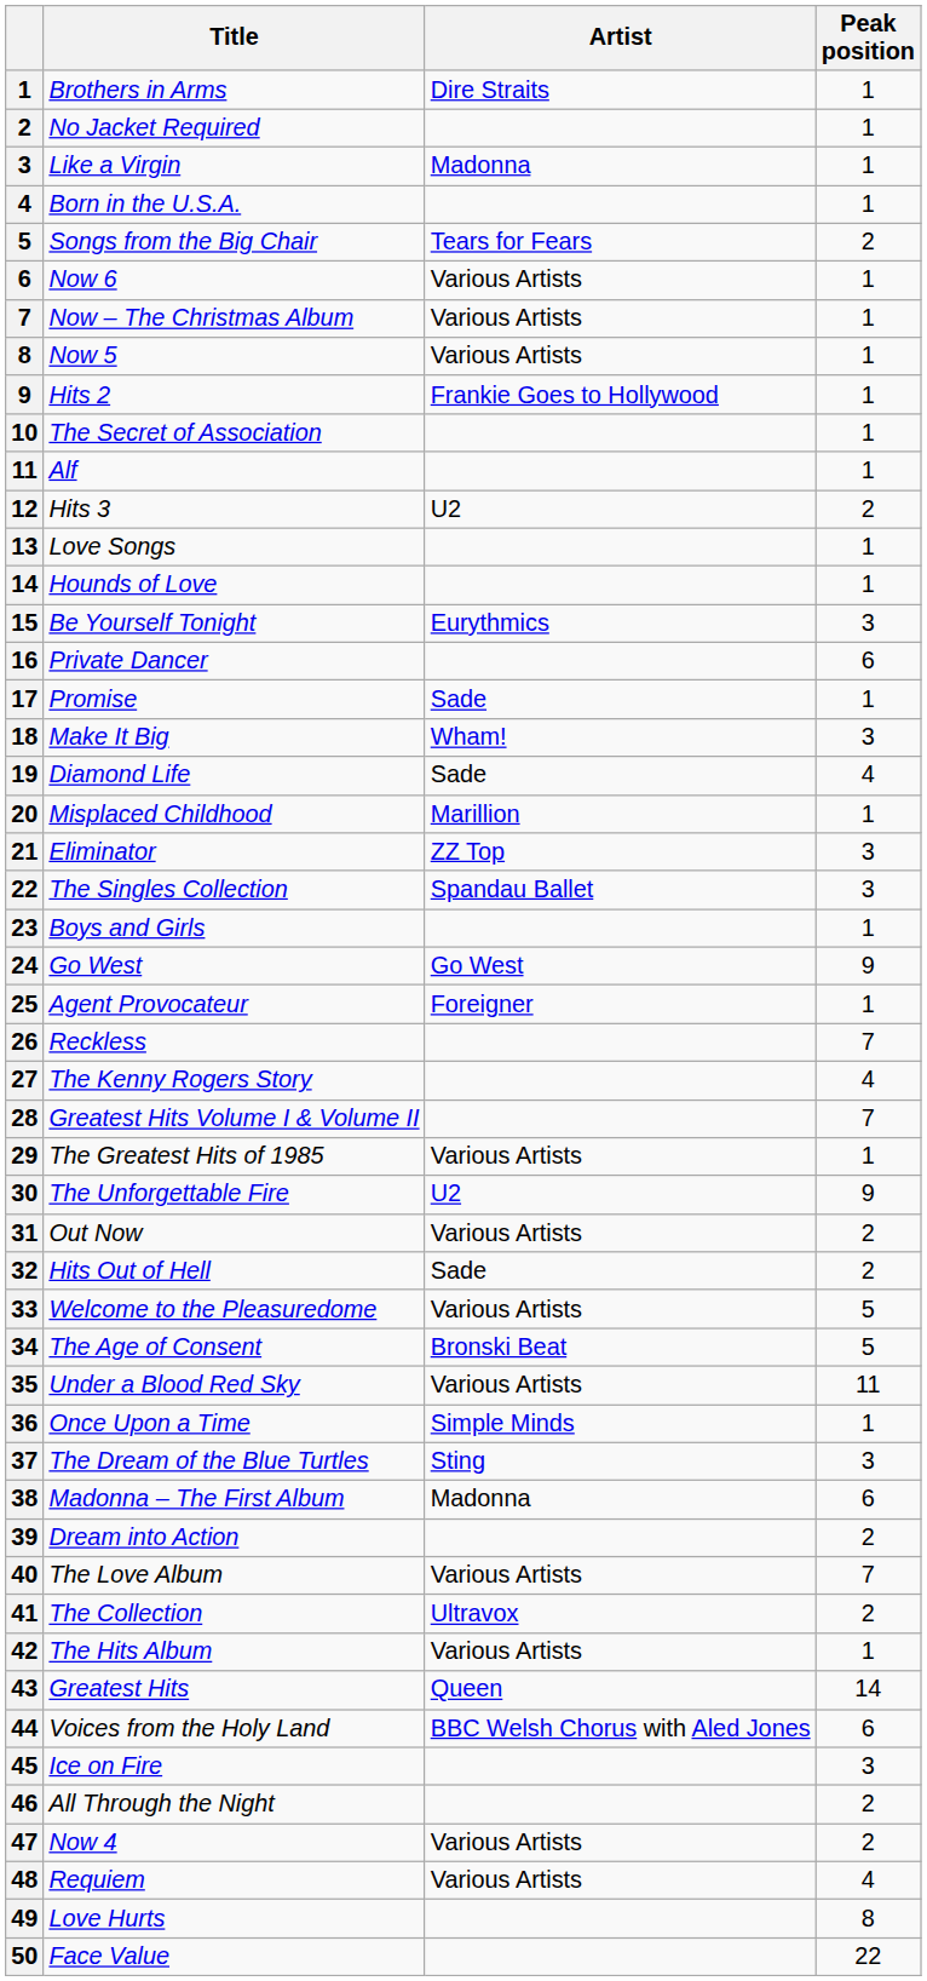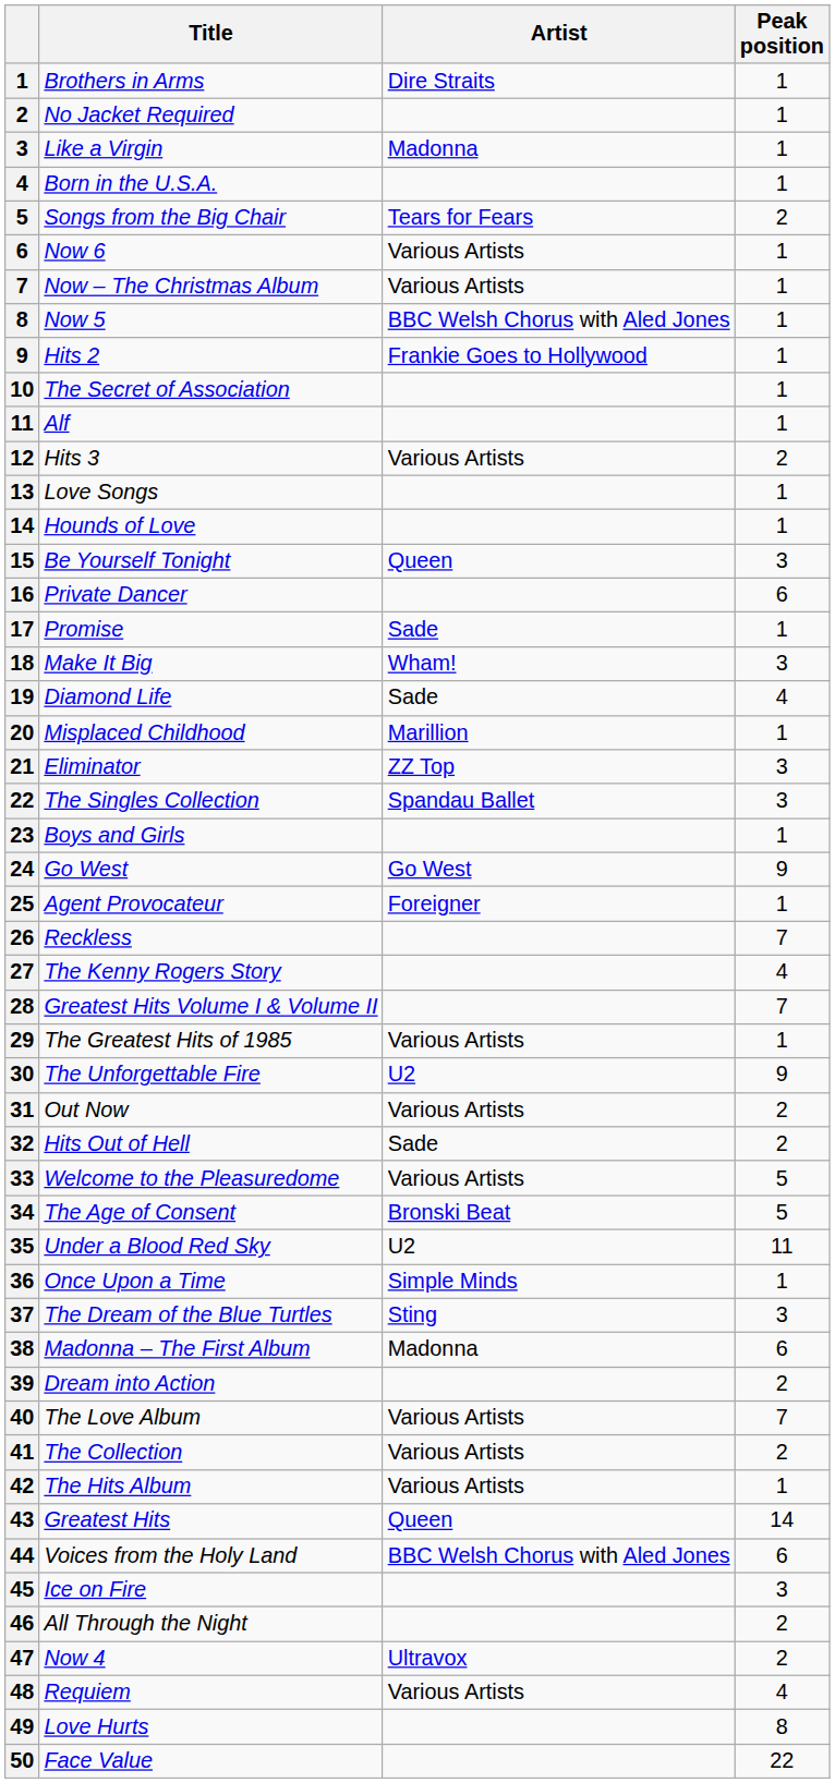 <table class="wikitable sortable plainrowheaders">
 <tr>
 <th scope=col></th>
 <th scope=col>Title</th>
 <th scope=col>Artist</th>
 <th scope=col>Peak<br>position</th>
 </tr>
 <tr>
 <th scope=row style="text-align:center;">1</th>
 <td><em><a href='#'>Brothers in Arms</a></em></td>
 <td><a href='#'>Dire Straits</a></td>
 <td align="center">1</td>
 </tr>
 <tr>
 <th scope=row style="text-align:center;">2</th>
 <td><em><a href='#'>No Jacket Required</a></em></td>
 <td></td>
 <td align="center">1</td>
 </tr>
 <tr>
 <th scope=row style="text-align:center;">3</th>
 <td><em><a href='#'>Like a Virgin</a></em></td>
 <td><a href='#'>Madonna</a></td>
 <td align="center">1</td>
 </tr>
 <tr>
 <th scope=row style="text-align:center;">4</th>
 <td><em><a href='#'>Born in the U.S.A.</a></em></td>
 <td></td>
 <td align="center">1</td>
 </tr>
 <tr>
 <th scope=row style="text-align:center;">5</th>
 <td><em><a href='#'>Songs from the Big Chair</a></em></td>
 <td><a href='#'>Tears for Fears</a></td>
 <td align="center">2</td>
 </tr>
 <tr>
 <th scope=row style="text-align:center;">6</th>
 <td><em><a href='#'>Now 6</a></em></td>
 <td>Various Artists</td>
 <td align="center">1</td>
 </tr>
 <tr>
 <th scope=row style="text-align:center;">7</th>
 <td><em><a href='#'>Now – The Christmas Album</a></em></td>
 <td>Various Artists</td>
 <td align="center">1</td>
 </tr>
 <tr>
 <th scope=row style="text-align:center;">8</th>
 <td><em><a href='#'>Now 5</a></em></td>
-<td>Various Artists</td>
+<td><a href='#'>BBC Welsh Chorus</a> with <a href='#'>Aled Jones</a></td>
 <td align="center">1</td>
 </tr>
 <tr>
 <th scope=row style="text-align:center;">9</th>
 <td><em><a href='#'>Hits 2</a></em></td>
 <td><a href='#'>Frankie Goes to Hollywood</a></td>
 <td align="center">1</td>
 </tr>
 <tr>
 <th scope=row style="text-align:center;">10</th>
 <td><em><a href='#'>The Secret of Association</a></em></td>
 <td></td>
 <td align="center">1</td>
 </tr>
 <tr>
 <th scope=row style="text-align:center;">11</th>
 <td><em><a href='#'>Alf</a></em></td>
 <td></td>
 <td align="center">1</td>
 </tr>
 <tr>
 <th scope=row style="text-align:center;">12</th>
 <td><em>Hits 3</em></td>
-<td>U2</td>
+<td>Various Artists</td>
 <td align="center">2</td>
 </tr>
 <tr>
 <th scope=row style="text-align:center;">13</th>
 <td><em>Love Songs</em></td>
 <td></td>
 <td align="center">1</td>
 </tr>
 <tr>
 <th scope=row style="text-align:center;">14</th>
 <td><em><a href='#'>Hounds of Love</a></em></td>
 <td></td>
 <td align="center">1</td>
 </tr>
 <tr>
 <th scope=row style="text-align:center;">15</th>
 <td><em><a href='#'>Be Yourself Tonight</a></em></td>
-<td><a href='#'>Eurythmics</a></td>
+<td><a href='#'>Queen</a></td>
 <td align="center">3</td>
 </tr>
 <tr>
 <th scope=row style="text-align:center;">16</th>
 <td><em><a href='#'>Private Dancer</a></em></td>
 <td></td>
 <td align="center">6</td>
 </tr>
 <tr>
 <th scope=row style="text-align:center;">17</th>
 <td><em><a href='#'>Promise</a></em></td>
 <td><a href='#'>Sade</a></td>
 <td align="center">1</td>
 </tr>
 <tr>
 <th scope=row style="text-align:center;">18</th>
 <td><em><a href='#'>Make It Big</a></em></td>
 <td><a href='#'>Wham!</a></td>
 <td align="center">3</td>
 </tr>
 <tr>
 <th scope=row style="text-align:center;">19</th>
 <td><em><a href='#'>Diamond Life</a></em></td>
 <td>Sade</td>
 <td align="center">4</td>
 </tr>
 <tr>
 <th scope=row style="text-align:center;">20</th>
 <td><em><a href='#'>Misplaced Childhood</a></em></td>
 <td><a href='#'>Marillion</a></td>
 <td align="center">1</td>
 </tr>
 <tr>
 <th scope=row style="text-align:center;">21</th>
 <td><em><a href='#'>Eliminator</a></em></td>
 <td><a href='#'>ZZ Top</a></td>
 <td align="center">3</td>
 </tr>
 <tr>
 <th scope=row style="text-align:center;">22</th>
 <td><em><a href='#'>The Singles Collection</a></em></td>
 <td><a href='#'>Spandau Ballet</a></td>
 <td align="center">3</td>
 </tr>
 <tr>
 <th scope=row style="text-align:center;">23</th>
 <td><em><a href='#'>Boys and Girls</a></em></td>
 <td></td>
 <td align="center">1</td>
 </tr>
 <tr>
 <th scope=row style="text-align:center;">24</th>
 <td><em><a href='#'>Go West</a></em></td>
 <td><a href='#'>Go West</a></td>
 <td align="center">9</td>
 </tr>
 <tr>
 <th scope=row style="text-align:center;">25</th>
 <td><em><a href='#'>Agent Provocateur</a></em></td>
 <td><a href='#'>Foreigner</a></td>
 <td align="center">1</td>
 </tr>
 <tr>
 <th scope=row style="text-align:center;">26</th>
 <td><em><a href='#'>Reckless</a></em></td>
 <td></td>
 <td align="center">7</td>
 </tr>
 <tr>
 <th scope=row style="text-align:center;">27</th>
 <td><em><a href='#'>The Kenny Rogers Story</a></em></td>
 <td></td>
 <td align="center">4</td>
 </tr>
 <tr>
 <th scope=row style="text-align:center;">28</th>
 <td><em><a href='#'>Greatest Hits Volume I & Volume II</a></em></td>
 <td></td>
 <td align="center">7</td>
 </tr>
 <tr>
 <th scope=row style="text-align:center;">29</th>
 <td><em>The Greatest Hits of 1985</em></td>
 <td>Various Artists</td>
 <td align="center">1</td>
 </tr>
 <tr>
 <th scope=row style="text-align:center;">30</th>
 <td><em><a href='#'>The Unforgettable Fire</a></em></td>
 <td><a href='#'>U2</a></td>
 <td align="center">9</td>
 </tr>
 <tr>
 <th scope=row style="text-align:center;">31</th>
 <td><em>Out Now</em></td>
 <td>Various Artists</td>
 <td align="center">2</td>
 </tr>
 <tr>
 <th scope=row style="text-align:center;">32</th>
 <td><em><a href='#'>Hits Out of Hell</a></em></td>
 <td>Sade</td>
 <td align="center">2</td>
 </tr>
 <tr>
 <th scope=row style="text-align:center;">33</th>
 <td><em><a href='#'>Welcome to the Pleasuredome</a></em></td>
 <td>Various Artists</td>
 <td align="center">5</td>
 </tr>
 <tr>
 <th scope=row style="text-align:center;">34</th>
 <td><em><a href='#'>The Age of Consent</a></em></td>
 <td><a href='#'>Bronski Beat</a></td>
 <td align="center">5</td>
 </tr>
 <tr>
 <th scope=row style="text-align:center;">35</th>
 <td><em><a href='#'>Under a Blood Red Sky</a></em></td>
-<td>Various Artists</td>
+<td>U2</td>
 <td align="center">11</td>
 </tr>
 <tr>
 <th scope=row style="text-align:center;">36</th>
 <td><em><a href='#'>Once Upon a Time</a></em></td>
 <td><a href='#'>Simple Minds</a></td>
 <td align="center">1</td>
 </tr>
 <tr>
 <th scope=row style="text-align:center;">37</th>
 <td><em><a href='#'>The Dream of the Blue Turtles</a></em></td>
 <td><a href='#'>Sting</a></td>
 <td align="center">3</td>
 </tr>
 <tr>
 <th scope=row style="text-align:center;">38</th>
 <td><em><a href='#'>Madonna – The First Album</a></em></td>
 <td>Madonna</td>
 <td align="center">6</td>
 </tr>
 <tr>
 <th scope=row style="text-align:center;">39</th>
 <td><em><a href='#'>Dream into Action</a></em></td>
 <td></td>
 <td align="center">2</td>
 </tr>
 <tr>
 <th scope=row style="text-align:center;">40</th>
 <td><em>The Love Album</em></td>
 <td>Various Artists</td>
 <td align="center">7</td>
 </tr>
 <tr>
 <th scope=row style="text-align:center;">41</th>
 <td><em><a href='#'>The Collection</a></em></td>
-<td><a href='#'>Ultravox</a></td>
+<td>Various Artists</td>
 <td align="center">2</td>
 </tr>
 <tr>
 <th scope=row style="text-align:center;">42</th>
 <td><em><a href='#'>The Hits Album</a></em></td>
 <td>Various Artists</td>
 <td align="center">1</td>
 </tr>
 <tr>
 <th scope=row style="text-align:center;">43</th>
 <td><em><a href='#'>Greatest Hits</a></em></td>
 <td><a href='#'>Queen</a></td>
 <td align="center">14</td>
 </tr>
 <tr>
 <th scope=row style="text-align:center;">44</th>
 <td><em>Voices from the Holy Land</em></td>
 <td><a href='#'>BBC Welsh Chorus</a> with <a href='#'>Aled Jones</a></td>
 <td align="center">6</td>
 </tr>
 <tr>
 <th scope=row style="text-align:center;">45</th>
 <td><em><a href='#'>Ice on Fire</a></em></td>
 <td></td>
 <td align="center">3</td>
 </tr>
 <tr>
 <th scope=row style="text-align:center;">46</th>
 <td><em>All Through the Night</em></td>
 <td></td>
 <td align="center">2</td>
 </tr>
 <tr>
 <th scope=row style="text-align:center;">47</th>
 <td><em><a href='#'>Now 4</a></em></td>
-<td>Various Artists</td>
+<td><a href='#'>Ultravox</a></td>
 <td align="center">2</td>
 </tr>
 <tr>
 <th scope=row style="text-align:center;">48</th>
 <td><em><a href='#'>Requiem</a></em></td>
 <td>Various Artists</td>
 <td align="center">4</td>
 </tr>
 <tr>
 <th scope=row style="text-align:center;">49</th>
 <td><em><a href='#'>Love Hurts</a></em></td>
 <td></td>
 <td align="center">8</td>
 </tr>
 <tr>
 <th scope=row style="text-align:center;">50</th>
 <td><em><a href='#'>Face Value</a></em></td>
 <td></td>
 <td align="center">22</td>
 </tr>
 </table>
